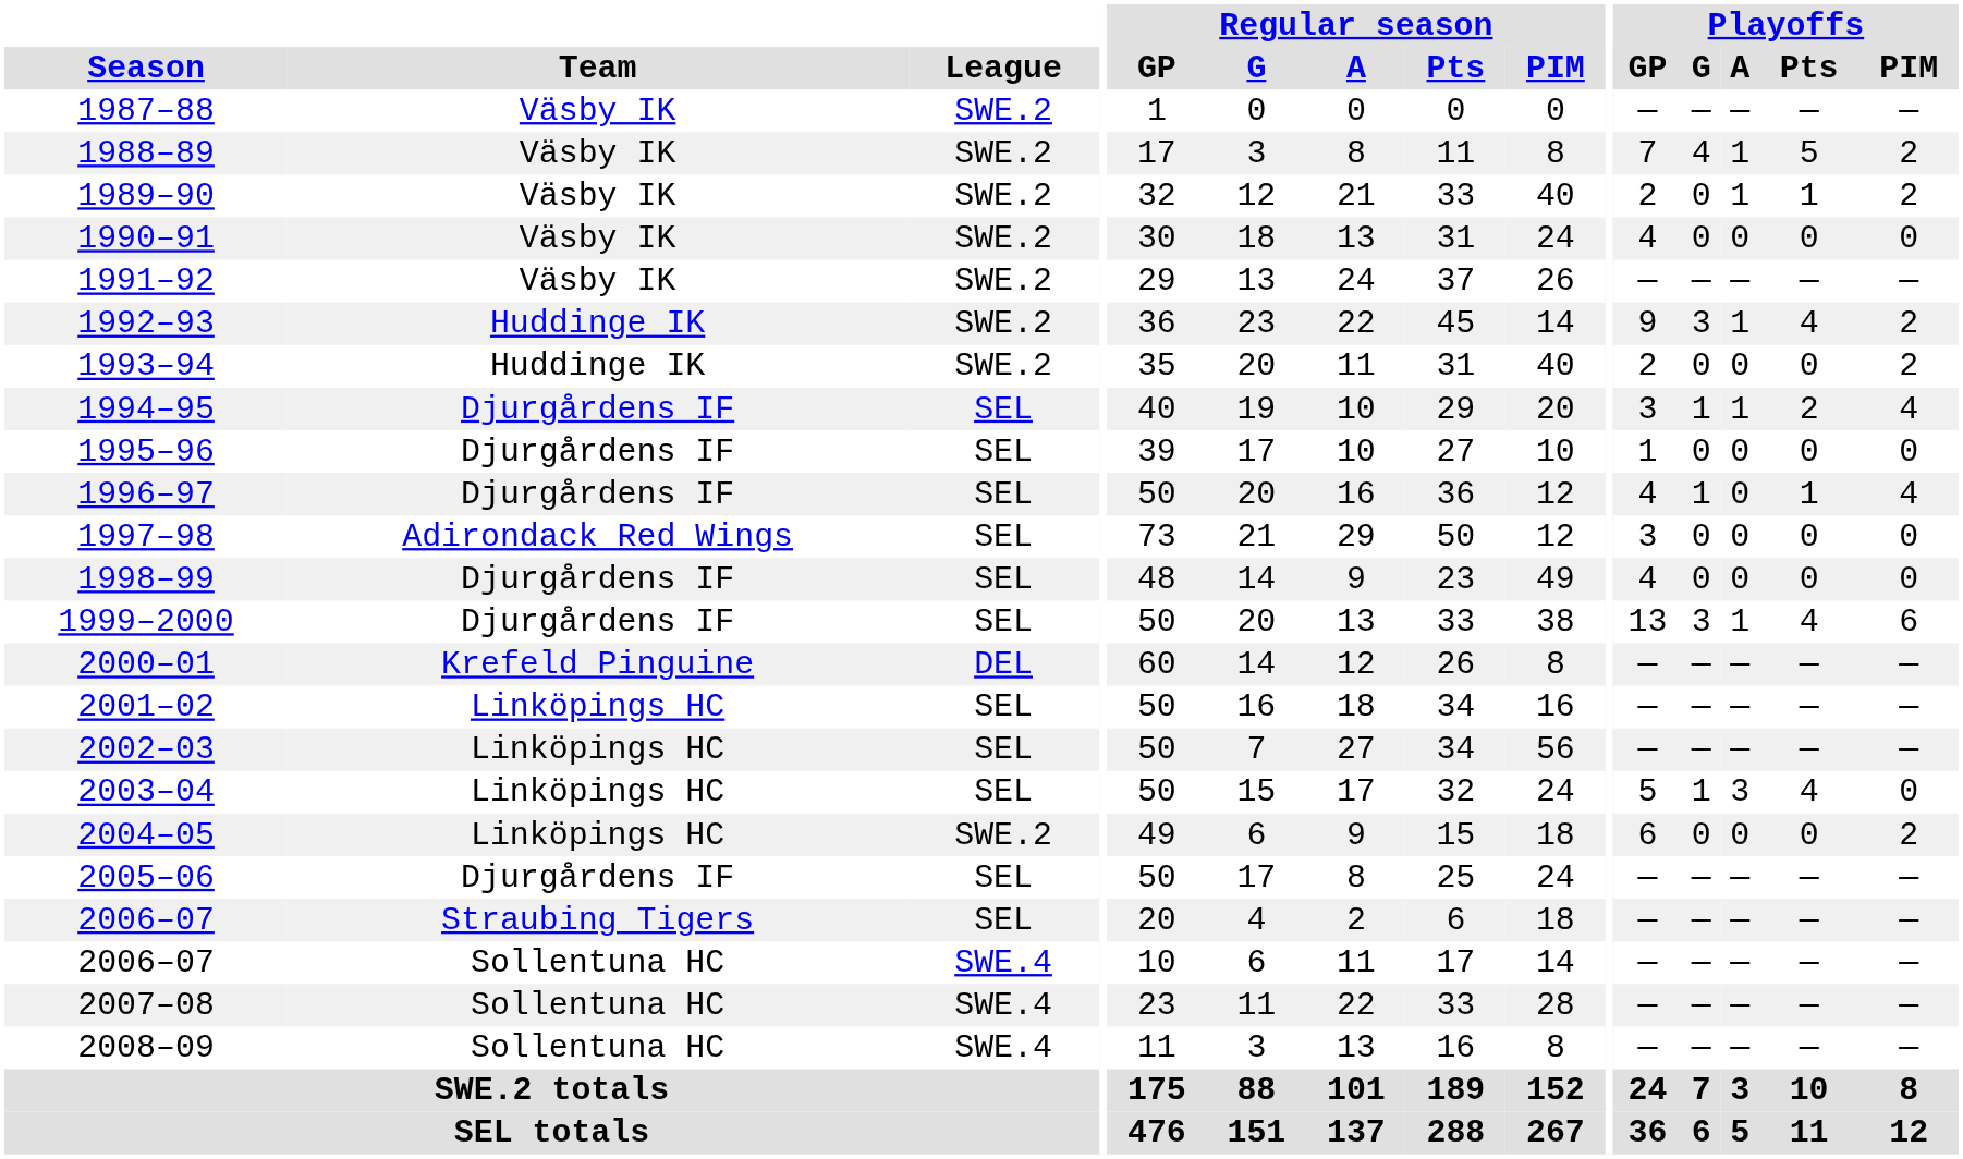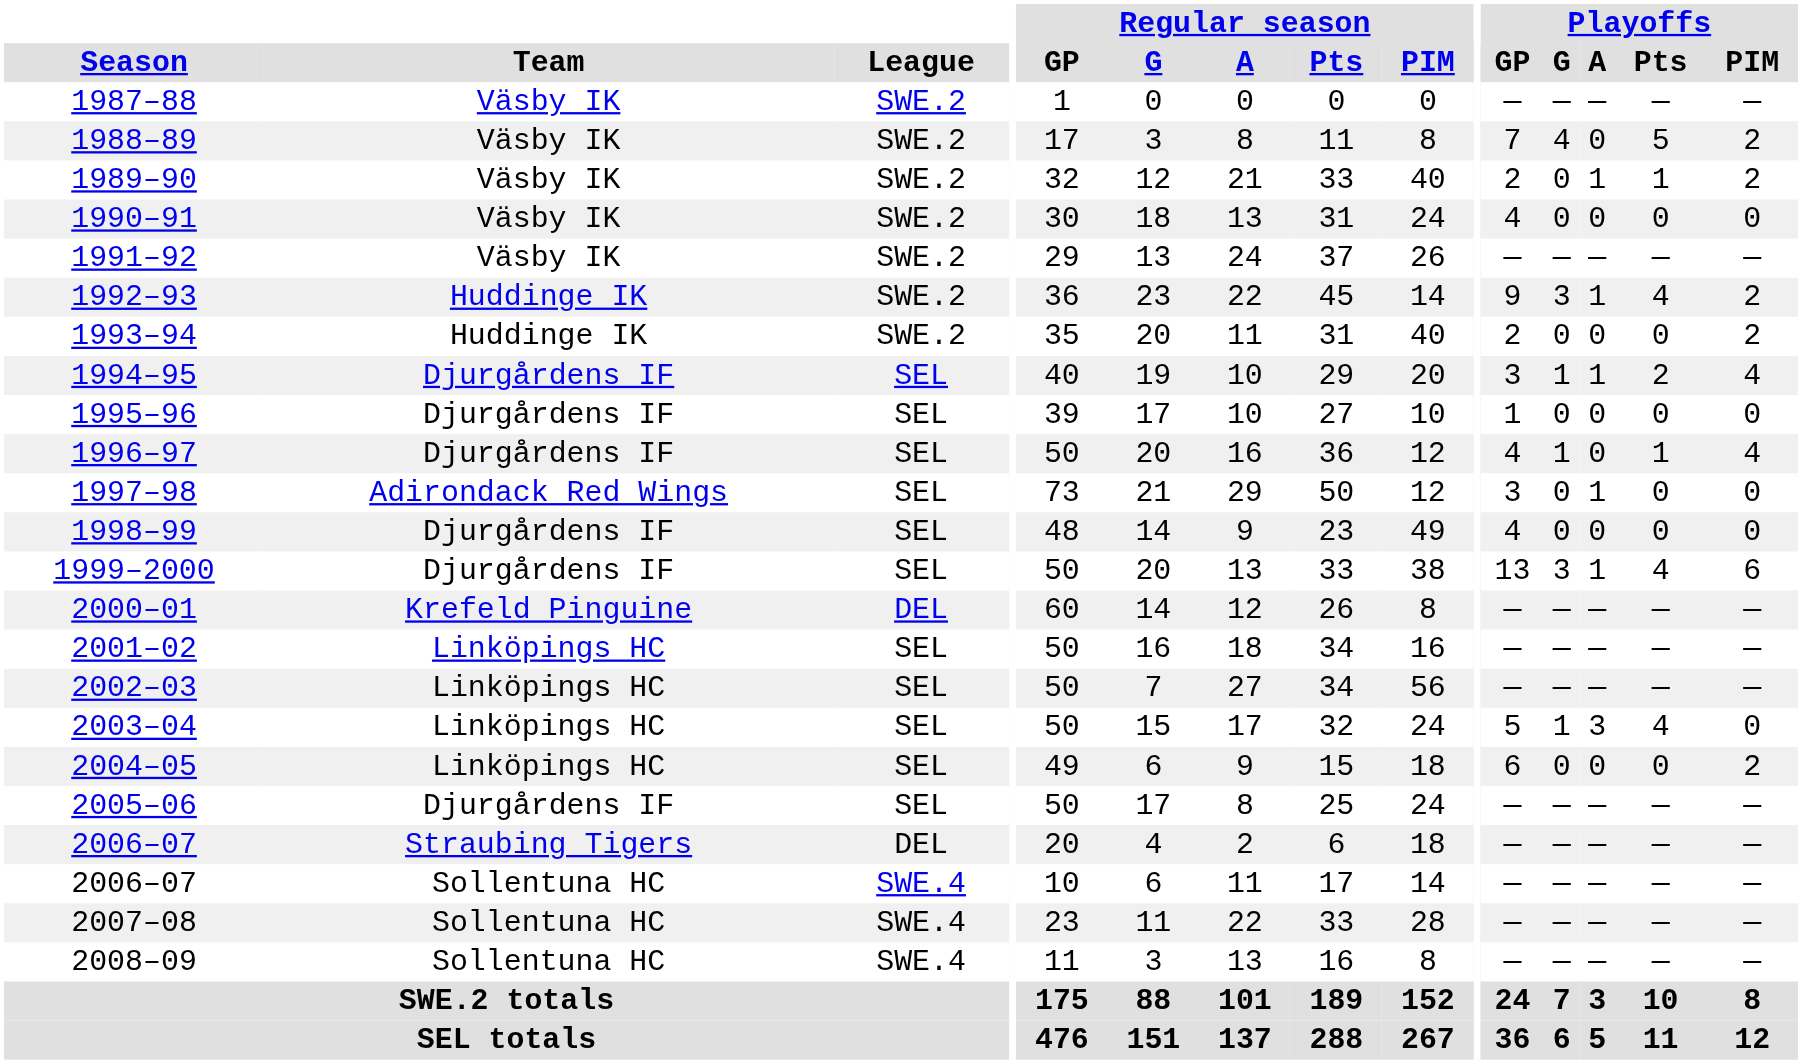 <table border="0" cellpadding="1" cellspacing="0" style="text-align:center; width:60em">
 <tr bgcolor="#e0e0e0">
 <th colspan="3" bgcolor="#ffffff"></th>
 <th rowspan="99" bgcolor="#ffffff"></th>
 <th colspan="5"><a href='#'>Regular season</a></th>
 <th rowspan="99" bgcolor="#ffffff"></th>
 <th colspan="5"><a href='#'>Playoffs</a></th>
 </tr>
 <tr bgcolor="#e0e0e0">
 <th><a href='#'>Season</a></th>
 <th>Team</th>
 <th>League</th>
 <th>GP</th>
 <th><a href='#'>G</a></th>
 <th><a href='#'>A</a></th>
 <th><a href='#'>Pts</a></th>
 <th><a href='#'>PIM</a></th>
 <th>GP</th>
 <th>G</th>
 <th>A</th>
 <th>Pts</th>
 <th>PIM</th>
 </tr>
 <tr>
 <td><a href='#'>1987–88</a></td>
 <td><a href='#'>Väsby IK</a></td>
 <td><a href='#'>SWE.2</a></td>
 <td>1</td>
 <td>0</td>
 <td>0</td>
 <td>0</td>
 <td>0</td>
 <td>—</td>
 <td>—</td>
 <td>—</td>
 <td>—</td>
 <td>—</td>
 </tr>
 <tr bgcolor="#f0f0f0">
 <td><a href='#'>1988–89</a></td>
 <td>Väsby IK</td>
 <td>SWE.2</td>
 <td>17</td>
 <td>3</td>
 <td>8</td>
 <td>11</td>
 <td>8</td>
 <td>7</td>
 <td>4</td>
-<td>1</td>
+<td>0</td>
 <td>5</td>
 <td>2</td>
 </tr>
 <tr>
 <td><a href='#'>1989–90</a></td>
 <td>Väsby IK</td>
 <td>SWE.2</td>
 <td>32</td>
 <td>12</td>
 <td>21</td>
 <td>33</td>
 <td>40</td>
 <td>2</td>
 <td>0</td>
 <td>1</td>
 <td>1</td>
 <td>2</td>
 </tr>
 <tr bgcolor="#f0f0f0">
 <td><a href='#'>1990–91</a></td>
 <td>Väsby IK</td>
 <td>SWE.2</td>
 <td>30</td>
 <td>18</td>
 <td>13</td>
 <td>31</td>
 <td>24</td>
 <td>4</td>
 <td>0</td>
 <td>0</td>
 <td>0</td>
 <td>0</td>
 </tr>
 <tr>
 <td><a href='#'>1991–92</a></td>
 <td>Väsby IK</td>
 <td>SWE.2</td>
 <td>29</td>
 <td>13</td>
 <td>24</td>
 <td>37</td>
 <td>26</td>
 <td>—</td>
 <td>—</td>
 <td>—</td>
 <td>—</td>
 <td>—</td>
 </tr>
 <tr bgcolor="#f0f0f0">
 <td><a href='#'>1992–93</a></td>
 <td><a href='#'>Huddinge IK</a></td>
 <td>SWE.2</td>
 <td>36</td>
 <td>23</td>
 <td>22</td>
 <td>45</td>
 <td>14</td>
 <td>9</td>
 <td>3</td>
 <td>1</td>
 <td>4</td>
 <td>2</td>
 </tr>
 <tr>
 <td><a href='#'>1993–94</a></td>
 <td>Huddinge IK</td>
 <td>SWE.2</td>
 <td>35</td>
 <td>20</td>
 <td>11</td>
 <td>31</td>
 <td>40</td>
 <td>2</td>
 <td>0</td>
 <td>0</td>
 <td>0</td>
 <td>2</td>
 </tr>
 <tr bgcolor="#f0f0f0">
 <td><a href='#'>1994–95</a></td>
 <td><a href='#'>Djurgårdens IF</a></td>
 <td><a href='#'>SEL</a></td>
 <td>40</td>
 <td>19</td>
 <td>10</td>
 <td>29</td>
 <td>20</td>
 <td>3</td>
 <td>1</td>
 <td>1</td>
 <td>2</td>
 <td>4</td>
 </tr>
 <tr>
 <td><a href='#'>1995–96</a></td>
 <td>Djurgårdens IF</td>
 <td>SEL</td>
 <td>39</td>
 <td>17</td>
 <td>10</td>
 <td>27</td>
 <td>10</td>
 <td>1</td>
 <td>0</td>
 <td>0</td>
 <td>0</td>
 <td>0</td>
 </tr>
 <tr bgcolor="#f0f0f0">
 <td><a href='#'>1996–97</a></td>
 <td>Djurgårdens IF</td>
 <td>SEL</td>
 <td>50</td>
 <td>20</td>
 <td>16</td>
 <td>36</td>
 <td>12</td>
 <td>4</td>
 <td>1</td>
 <td>0</td>
 <td>1</td>
 <td>4</td>
 </tr>
 <tr>
 <td><a href='#'>1997–98</a></td>
 <td><a href='#'>Adirondack Red Wings</a></td>
 <td>SEL</td>
 <td>73</td>
 <td>21</td>
 <td>29</td>
 <td>50</td>
 <td>12</td>
 <td>3</td>
 <td>0</td>
-<td>0</td>
+<td>1</td>
 <td>0</td>
 <td>0</td>
 </tr>
 <tr bgcolor="#f0f0f0">
 <td><a href='#'>1998–99</a></td>
 <td>Djurgårdens IF</td>
 <td>SEL</td>
 <td>48</td>
 <td>14</td>
 <td>9</td>
 <td>23</td>
 <td>49</td>
 <td>4</td>
 <td>0</td>
 <td>0</td>
 <td>0</td>
 <td>0</td>
 </tr>
 <tr>
 <td><a href='#'>1999–2000</a></td>
 <td>Djurgårdens IF</td>
 <td>SEL</td>
 <td>50</td>
 <td>20</td>
 <td>13</td>
 <td>33</td>
 <td>38</td>
 <td>13</td>
 <td>3</td>
 <td>1</td>
 <td>4</td>
 <td>6</td>
 </tr>
 <tr bgcolor="#f0f0f0">
 <td><a href='#'>2000–01</a></td>
 <td><a href='#'>Krefeld Pinguine</a></td>
 <td><a href='#'>DEL</a></td>
 <td>60</td>
 <td>14</td>
 <td>12</td>
 <td>26</td>
 <td>8</td>
 <td>—</td>
 <td>—</td>
 <td>—</td>
 <td>—</td>
 <td>—</td>
 </tr>
 <tr>
 <td><a href='#'>2001–02</a></td>
 <td><a href='#'>Linköpings HC</a></td>
 <td>SEL</td>
 <td>50</td>
 <td>16</td>
 <td>18</td>
 <td>34</td>
 <td>16</td>
 <td>—</td>
 <td>—</td>
 <td>—</td>
 <td>—</td>
 <td>—</td>
 </tr>
 <tr bgcolor="#f0f0f0">
 <td><a href='#'>2002–03</a></td>
 <td>Linköpings HC</td>
 <td>SEL</td>
 <td>50</td>
 <td>7</td>
 <td>27</td>
 <td>34</td>
 <td>56</td>
 <td>—</td>
 <td>—</td>
 <td>—</td>
 <td>—</td>
 <td>—</td>
 </tr>
 <tr>
 <td><a href='#'>2003–04</a></td>
 <td>Linköpings HC</td>
 <td>SEL</td>
 <td>50</td>
 <td>15</td>
 <td>17</td>
 <td>32</td>
 <td>24</td>
 <td>5</td>
 <td>1</td>
 <td>3</td>
 <td>4</td>
 <td>0</td>
 </tr>
 <tr bgcolor="#f0f0f0">
 <td><a href='#'>2004–05</a></td>
 <td>Linköpings HC</td>
-<td>SWE.2</td>
+<td>SEL</td>
 <td>49</td>
 <td>6</td>
 <td>9</td>
 <td>15</td>
 <td>18</td>
 <td>6</td>
 <td>0</td>
 <td>0</td>
 <td>0</td>
 <td>2</td>
 </tr>
 <tr>
 <td><a href='#'>2005–06</a></td>
 <td>Djurgårdens IF</td>
 <td>SEL</td>
 <td>50</td>
 <td>17</td>
 <td>8</td>
 <td>25</td>
 <td>24</td>
 <td>—</td>
 <td>—</td>
 <td>—</td>
 <td>—</td>
 <td>—</td>
 </tr>
 <tr bgcolor="#f0f0f0">
 <td><a href='#'>2006–07</a></td>
 <td><a href='#'>Straubing Tigers</a></td>
-<td>SEL</td>
+<td>DEL</td>
 <td>20</td>
 <td>4</td>
 <td>2</td>
 <td>6</td>
 <td>18</td>
 <td>—</td>
 <td>—</td>
 <td>—</td>
 <td>—</td>
 <td>—</td>
 </tr>
 <tr>
 <td>2006–07</td>
 <td>Sollentuna HC</td>
 <td><a href='#'>SWE.4</a></td>
 <td>10</td>
 <td>6</td>
 <td>11</td>
 <td>17</td>
 <td>14</td>
 <td>—</td>
 <td>—</td>
 <td>—</td>
 <td>—</td>
 <td>—</td>
 </tr>
 <tr bgcolor="#f0f0f0">
 <td>2007–08</td>
 <td>Sollentuna HC</td>
 <td>SWE.4</td>
 <td>23</td>
 <td>11</td>
 <td>22</td>
 <td>33</td>
 <td>28</td>
 <td>—</td>
 <td>—</td>
 <td>—</td>
 <td>—</td>
 <td>—</td>
 </tr>
 <tr>
 <td>2008–09</td>
 <td>Sollentuna HC</td>
 <td>SWE.4</td>
 <td>11</td>
 <td>3</td>
 <td>13</td>
 <td>16</td>
 <td>8</td>
 <td>—</td>
 <td>—</td>
 <td>—</td>
 <td>—</td>
 <td>—</td>
 </tr>
 <tr bgcolor="#e0e0e0">
 <th colspan="3">SWE.2 totals</th>
 <th>175</th>
 <th>88</th>
 <th>101</th>
 <th>189</th>
 <th>152</th>
 <th>24</th>
 <th>7</th>
 <th>3</th>
 <th>10</th>
 <th>8</th>
 </tr>
 <tr bgcolor="#e0e0e0">
 <th colspan="3">SEL totals</th>
 <th>476</th>
 <th>151</th>
 <th>137</th>
 <th>288</th>
 <th>267</th>
 <th>36</th>
 <th>6</th>
 <th>5</th>
 <th>11</th>
 <th>12</th>
 </tr>
 </table>
